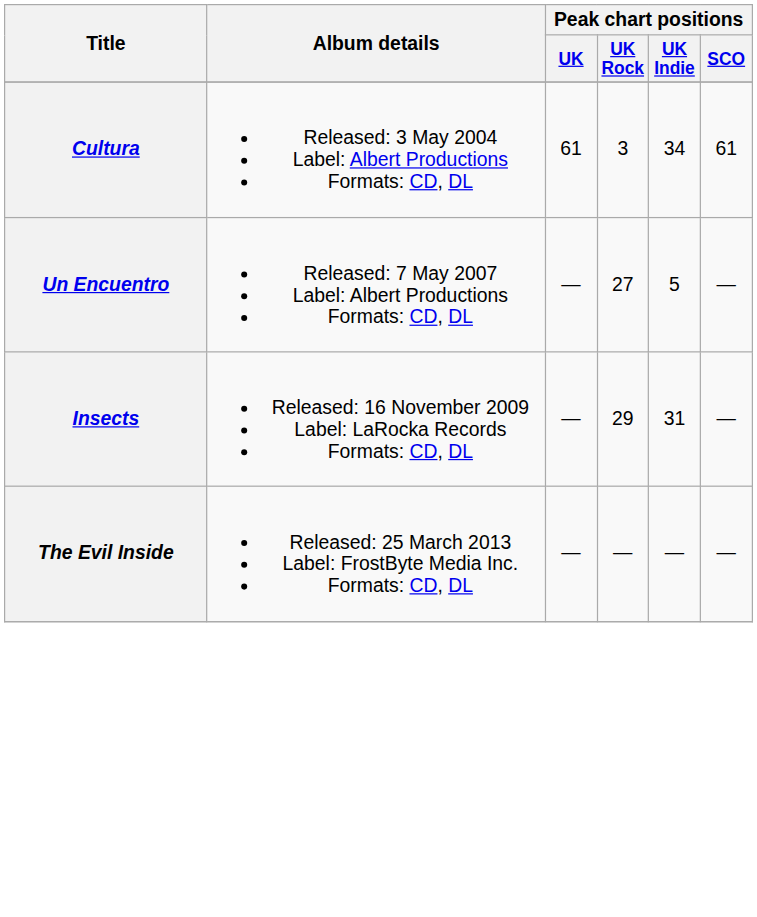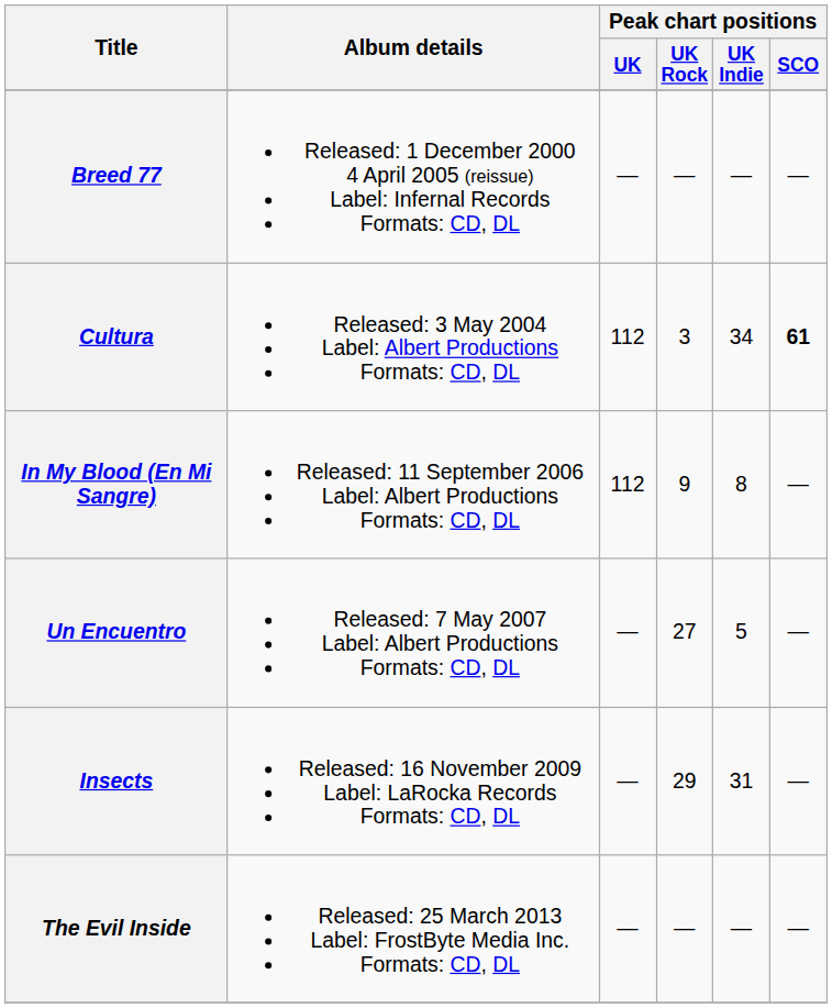 <table class="wikitable plainrowheaders" style="text-align:center;">
 <tr>
 <th scope="col" rowspan="2" style="width:10em;">Title</th>
 <th scope="col" rowspan="2" style="width:17em;">Album details</th>
 <th scope="col" colspan="4">Peak chart positions</th>
 </tr>
 <tr>
 <th scope="col" style="width:2.5em;font-size:90%;"><a href='#'>UK</a><br></th>
 <th scope="col" style="width:2.5em;font-size:90%;"><a href='#'>UK<br>Rock</a><br></th>
 <th scope="col" style="width:2.5em;font-size:90%;"><a href='#'>UK<br>Indie</a><br></th>
 <th scope="col" style="width:2.5em;font-size:90%;"><a href='#'>SCO</a><br></th>
 </tr>
 <tr>
 </tr>
 <tr>
+<th scope="row"><em><a href='#'>Breed 77</a></em></th>
+<td><br><ul><li>Released: 1 December 2000<br>4 April 2005 <small>(reissue)</small></li><li>Label: Infernal Records </li><li>Formats: <a href='#'>CD</a>, <a href='#'>DL</a></li></ul></td>
+<td>—</td>
+<td>—</td>
+<td>—</td>
+<td>—</td>
+</tr>
+<tr>
 <th scope="row"><em><a href='#'>Cultura</a></em></th>
 <td><br><ul><li>Released: 3 May 2004</li><li>Label: <a href='#'>Albert Productions</a> </li><li>Formats: <a href='#'>CD</a>, <a href='#'>DL</a></li></ul></td>
-<td>61</td>
+<td>112</td>
 <td>3</td>
 <td>34</td>
-<td>61</td>
+<td><strong>61</strong></td>
+</tr>
+<tr>
+<th scope="row"><em><a href='#'>In My Blood (En Mi Sangre)</a></em></th>
+<td><br><ul><li>Released: 11 September 2006</li><li>Label: Albert Productions </li><li>Formats: <a href='#'>CD</a>, <a href='#'>DL</a></li></ul></td>
+<td>112</td>
+<td>9</td>
+<td>8</td>
+<td>—</td>
 </tr>
 <tr>
 <th scope="row"><em><a href='#'>Un Encuentro</a></em></th>
 <td><br><ul><li>Released: 7 May 2007</li><li>Label: Albert Productions </li><li>Formats: <a href='#'>CD</a>, <a href='#'>DL</a></li></ul></td>
 <td>—</td>
 <td>27</td>
 <td>5</td>
 <td>—</td>
 </tr>
 <tr>
 <th scope="row"><em><a href='#'>Insects</a></em></th>
 <td><br><ul><li>Released: 16 November 2009</li><li>Label: LaRocka Records</li><li>Formats: <a href='#'>CD</a>, <a href='#'>DL</a></li></ul></td>
 <td>—</td>
 <td>29</td>
 <td>31</td>
 <td>—</td>
 </tr>
 <tr>
 <th scope="row"><em>The Evil Inside</em></th>
 <td><br><ul><li>Released: 25 March 2013</li><li>Label: FrostByte Media Inc.</li><li>Formats: <a href='#'>CD</a>, <a href='#'>DL</a></li></ul></td>
 <td>—</td>
 <td>—</td>
 <td>—</td>
 <td>—</td>
 </tr>
 <tr>
 </tr>
 </table>
